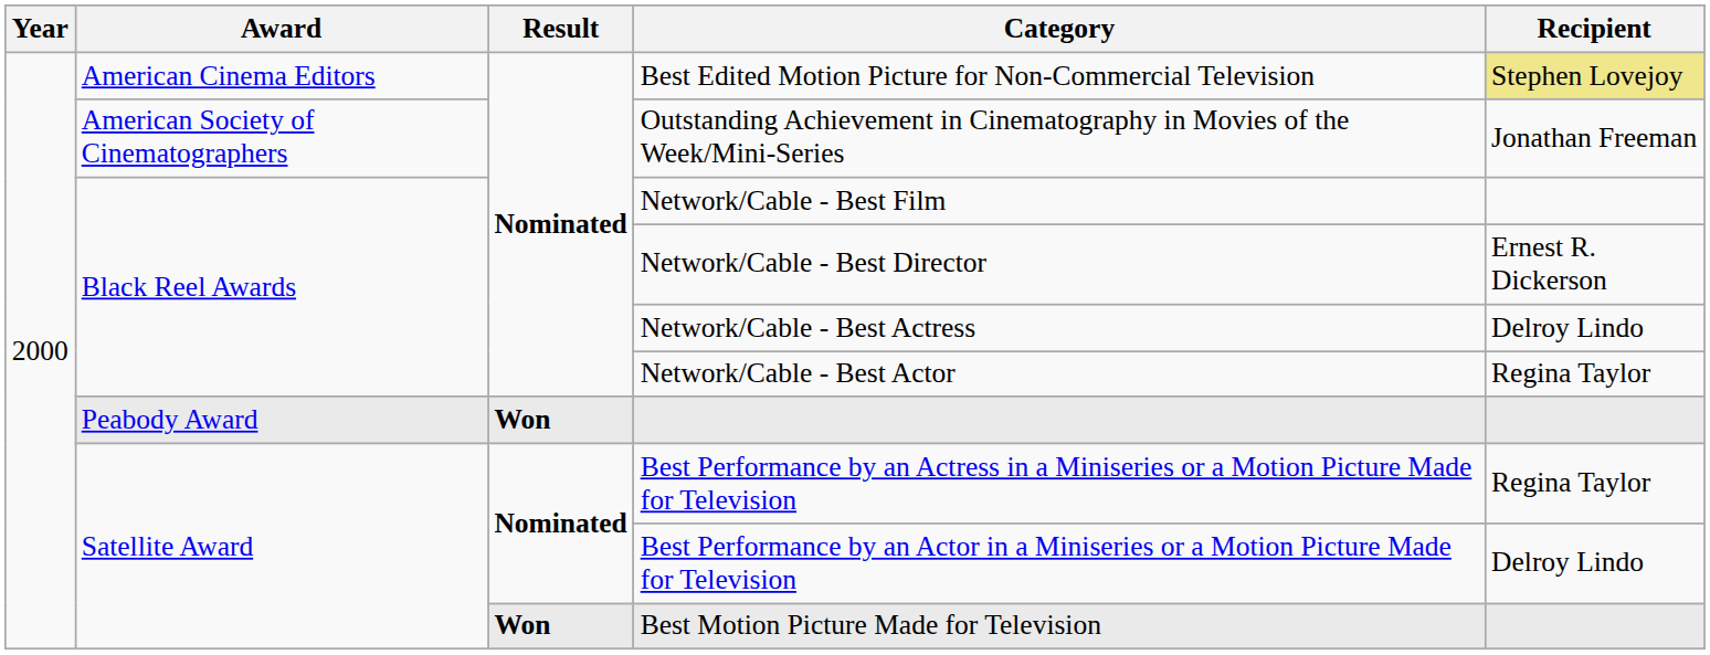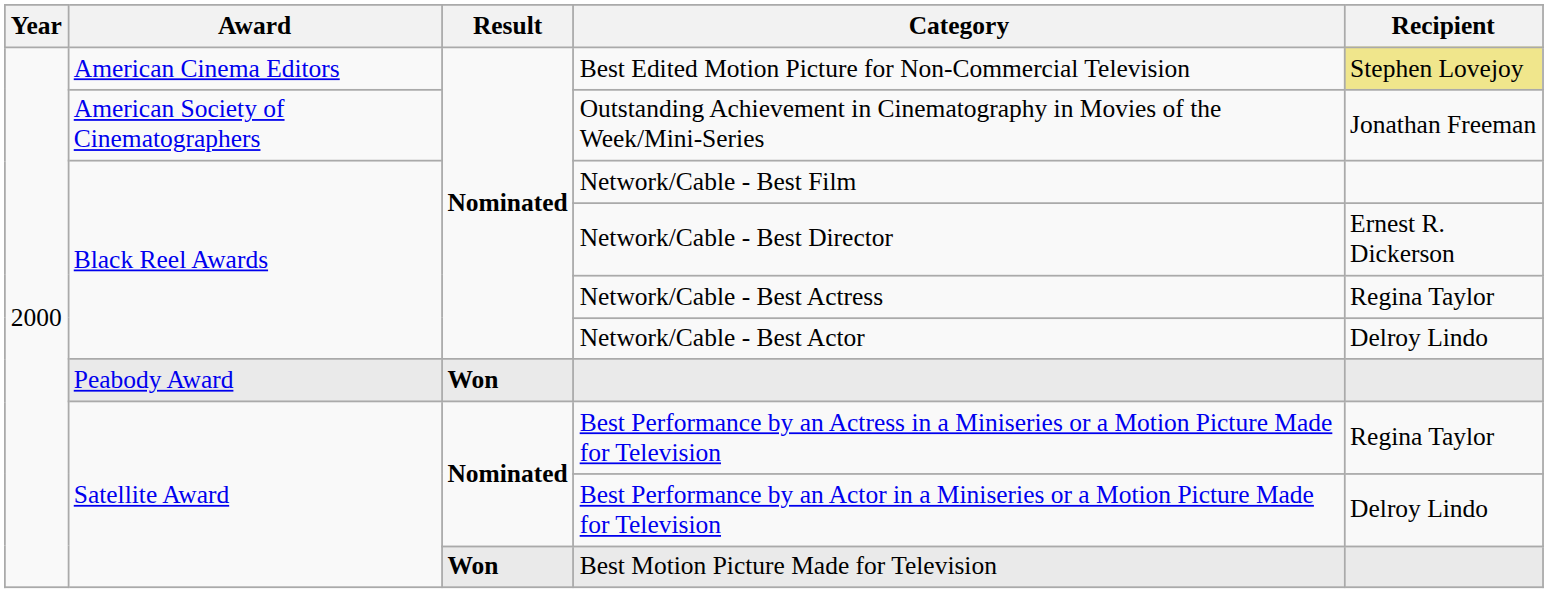 <table class="wikitable" style="font-size: 90%;">
 <tr>
 <th>Year</th>
 <th>Award</th>
 <th>Result</th>
 <th>Category</th>
 <th>Recipient</th>
 </tr>
 <tr>
 <td rowspan=10>2000</td>
 <td><a href='#'>American Cinema Editors</a></td>
 <td rowspan=6><strong>Nominated</strong></td>
 <td>Best Edited Motion Picture for Non-Commercial Television</td>
 <td style="background: khaki;">Stephen Lovejoy</td>
 </tr>
 <tr>
 <td><a href='#'>American Society of Cinematographers</a></td>
 <td>Outstanding Achievement in Cinematography in Movies of the Week/Mini-Series</td>
 <td>Jonathan Freeman</td>
 </tr>
 <tr>
 <td rowspan=4><a href='#'>Black Reel Awards</a></td>
 <td>Network/Cable - Best Film</td>
 <td></td>
 </tr>
 <tr>
 <td>Network/Cable - Best Director</td>
 <td>Ernest R. Dickerson</td>
 </tr>
 <tr>
 <td>Network/Cable - Best Actress</td>
-<td>Delroy Lindo</td>
+<td>Regina Taylor</td>
 </tr>
 <tr>
 <td>Network/Cable - Best Actor</td>
-<td>Regina Taylor</td>
+<td>Delroy Lindo</td>
 </tr>
 <tr style="background-color: #EAEAEA;">
 <td><a href='#'>Peabody Award</a></td>
 <td><strong>Won</strong></td>
 <td></td>
 <td></td>
 </tr>
 <tr>
 <td rowspan=3><a href='#'>Satellite Award</a></td>
 <td rowspan=2><strong>Nominated</strong></td>
 <td><a href='#'>Best Performance by an Actress in a Miniseries or a Motion Picture Made for Television</a></td>
 <td>Regina Taylor</td>
 </tr>
 <tr>
 <td><a href='#'>Best Performance by an Actor in a Miniseries or a Motion Picture Made for Television</a></td>
 <td>Delroy Lindo</td>
 </tr>
 <tr style="background-color: #EAEAEA;">
 <td><strong>Won</strong></td>
 <td>Best Motion Picture Made for Television</td>
 <td></td>
 </tr>
 </table>
